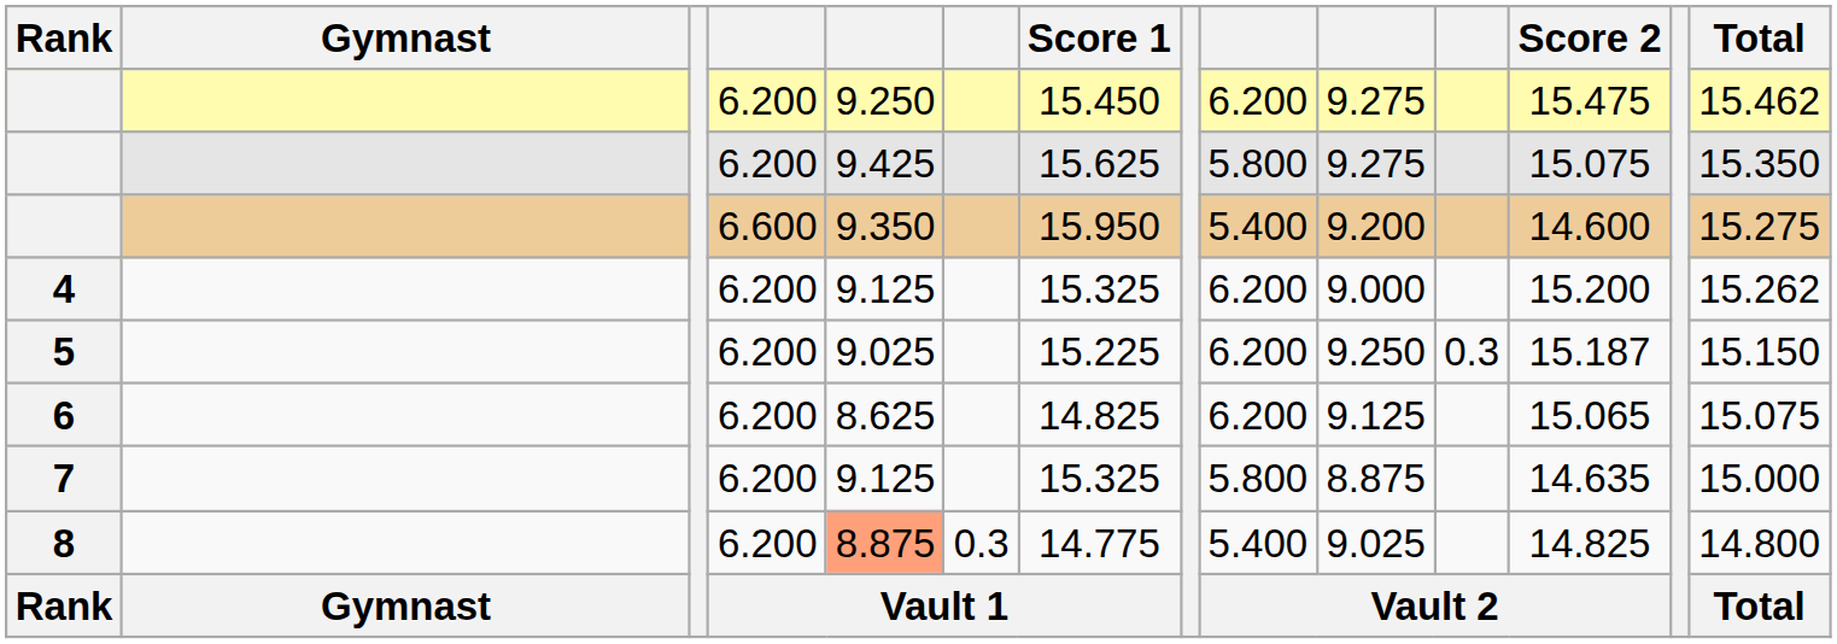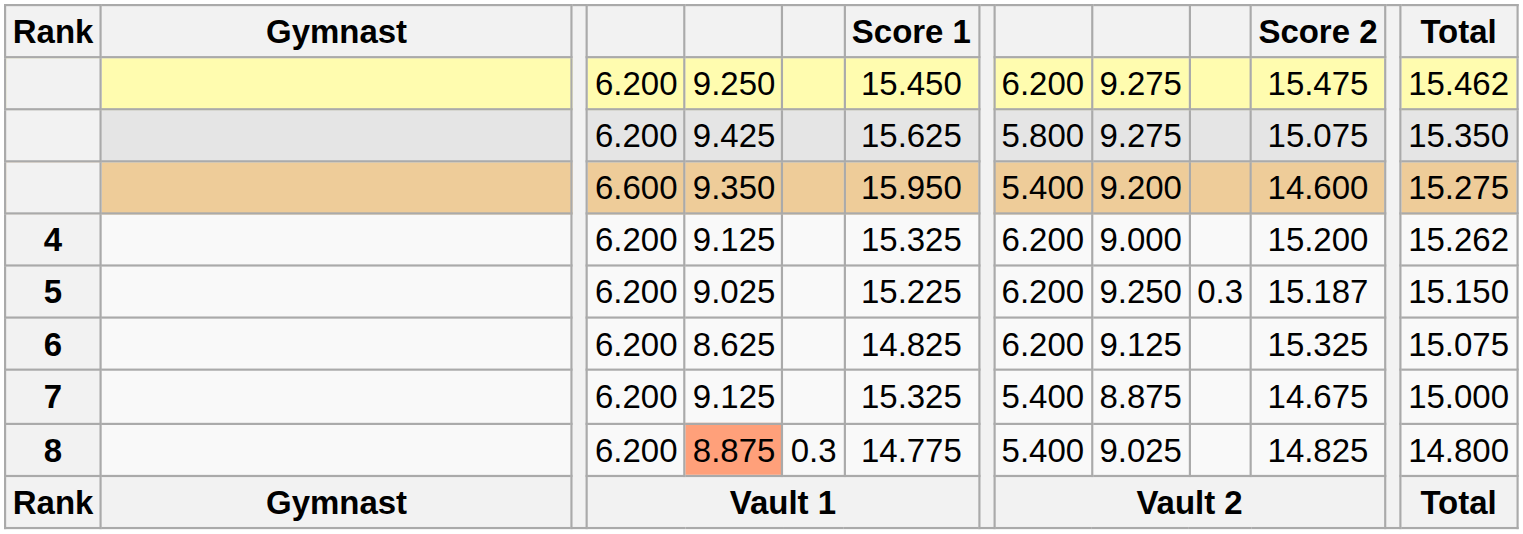 <table class="wikitable sortable" style="text-align:center; font-size:95%">
 <tr>
 <th scope=col>Rank</th>
 <th scope=col width="210">Gymnast</th>
 <th rowspan=10 class="unsortable"></th>
 <th scope=col></th>
 <th scope=col></th>
 <th scope=col></th>
 <th scope=col>Score 1</th>
 <th rowspan=10 class="unsortable"></th>
 <th scope=col></th>
 <th scope=col></th>
 <th scope=col></th>
 <th scope=col>Score 2</th>
 <th rowspan=10 class="unsortable"></th>
 <th scope=col>Total</th>
 </tr>
 <tr bgcolor=fffcaf>
 <th scope=row></th>
 <td align="left"></td>
 <td>6.200</td>
 <td>9.250</td>
 <td></td>
 <td>15.450</td>
 <td>6.200</td>
 <td>9.275</td>
 <td></td>
 <td>15.475</td>
 <td>15.462</td>
 </tr>
 <tr bgcolor=e5e5e5>
 <th scope=row></th>
 <td align="left"></td>
 <td>6.200</td>
 <td>9.425</td>
 <td></td>
 <td>15.625</td>
 <td>5.800</td>
 <td>9.275</td>
 <td></td>
 <td>15.075</td>
 <td>15.350</td>
 </tr>
 <tr bgcolor=eecc99>
 <th scope=row></th>
 <td align="left"></td>
 <td>6.600</td>
 <td>9.350</td>
 <td></td>
 <td>15.950</td>
 <td>5.400</td>
 <td>9.200</td>
 <td></td>
 <td>14.600</td>
 <td>15.275</td>
 </tr>
 <tr>
 <th scope=row>4</th>
 <td align="left"></td>
 <td>6.200</td>
 <td>9.125</td>
 <td></td>
 <td>15.325</td>
 <td>6.200</td>
 <td>9.000</td>
 <td></td>
 <td>15.200</td>
 <td>15.262</td>
 </tr>
 <tr>
 <th scope=row>5</th>
 <td align="left"></td>
 <td>6.200</td>
 <td>9.025</td>
 <td></td>
 <td>15.225</td>
 <td>6.200</td>
 <td>9.250</td>
 <td>0.3</td>
 <td>15.187</td>
 <td>15.150</td>
 </tr>
 <tr>
 <th scope=row>6</th>
 <td align="left"></td>
 <td>6.200</td>
 <td>8.625</td>
 <td></td>
 <td>14.825</td>
 <td>6.200</td>
 <td>9.125</td>
 <td></td>
-<td>15.065</td>
+<td>15.325</td>
 <td>15.075</td>
 </tr>
 <tr>
 <th scope=row>7</th>
 <td align="left"></td>
 <td>6.200</td>
 <td>9.125</td>
 <td></td>
 <td>15.325</td>
-<td>5.800</td>
+<td>5.400</td>
 <td>8.875</td>
 <td></td>
-<td>14.635</td>
+<td>14.675</td>
 <td>15.000</td>
 </tr>
 <tr>
 <th scope=row>8</th>
 <td align="left"></td>
 <td>6.200</td>
 <td style="background: lightsalmon;">8.875</td>
 <td>0.3</td>
 <td>14.775</td>
 <td>5.400</td>
 <td>9.025</td>
 <td></td>
 <td>14.825</td>
 <td>14.800</td>
 </tr>
 <tr class="sortbottom">
 <th scope=col>Rank</th>
 <th scope=col width="210">Gymnast</th>
 <th scope=col colspan="4">Vault 1</th>
 <th scope=col colspan="4">Vault 2</th>
 <th scope=col>Total</th>
 </tr>
 </table>
